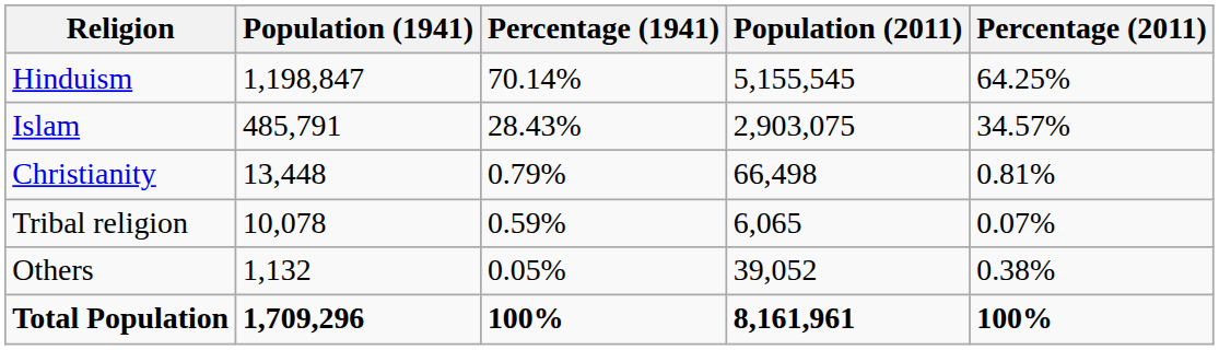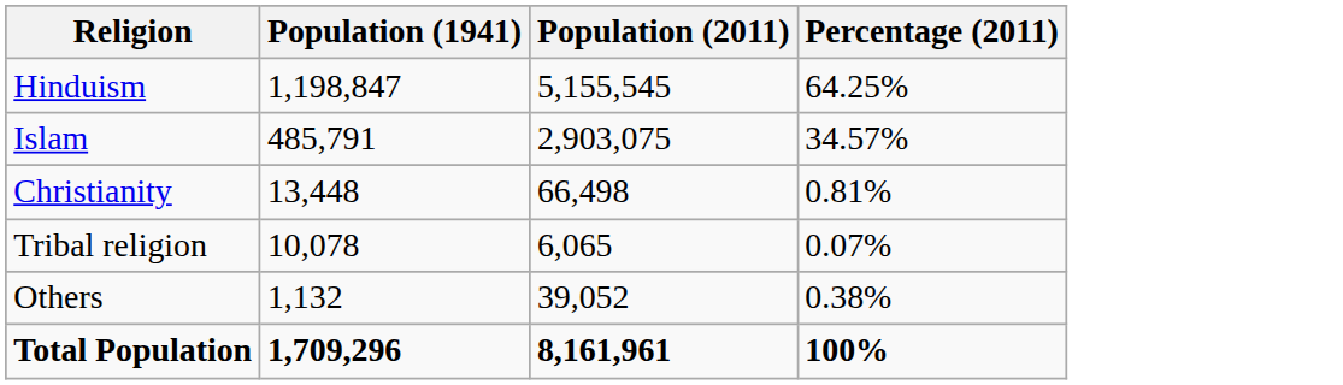 <table class="wikitable sortable">
 <tr>
 <th>Religion</th>
 <th>Population (1941)</th>
-<th>Percentage (1941)</th>
 <th>Population (2011)</th>
 <th>Percentage (2011)</th>
 </tr>
 <tr>
 <td><a href='#'>Hinduism</a> </td>
 <td>1,198,847</td>
-<td>70.14%</td>
 <td>5,155,545</td>
 <td>64.25%</td>
 </tr>
 <tr>
 <td><a href='#'>Islam</a> </td>
 <td>485,791</td>
-<td>28.43%</td>
 <td>2,903,075</td>
 <td>34.57%</td>
 </tr>
 <tr>
 <td><a href='#'>Christianity</a> </td>
 <td>13,448</td>
-<td>0.79%</td>
 <td>66,498</td>
 <td>0.81%</td>
 </tr>
 <tr>
 <td>Tribal religion</td>
 <td>10,078</td>
-<td>0.59%</td>
 <td>6,065</td>
 <td>0.07%</td>
 </tr>
 <tr>
 <td>Others</td>
 <td>1,132</td>
-<td>0.05%</td>
 <td>39,052</td>
 <td>0.38%</td>
 </tr>
 <tr>
 <td><strong>Total Population</strong></td>
 <td><strong>1,709,296</strong></td>
-<td><strong>100%</strong></td>
 <td><strong>8,161,961</strong></td>
 <td><strong>100%</strong></td>
 </tr>
 </table>
